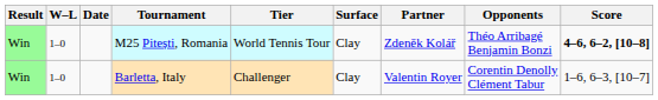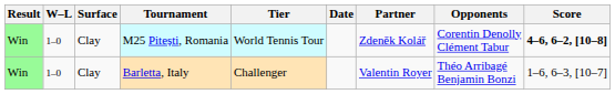 <table class="sortable wikitable">
 <tr>
 <th>Result</th>
 <th class="unsortable">W–L</th>
-<th>Date</th>
+<th>Surface</th>
 <th>Tournament</th>
 <th>Tier</th>
-<th>Surface</th>
+<th>Date</th>
 <th>Partner</th>
 <th>Opponents</th>
 <th class="unsortable">Score</th>
 </tr>
 <tr>
 <td bgcolor=98FB98>Win</td>
 <td><small>1–0</small></td>
-<td></td>
+<td>Clay</td>
 <td style="background:#cffcff;">M25 <a href='#'>Pitești</a>, Romania</td>
 <td style="background:#cffcff;">World Tennis Tour</td>
-<td>Clay</td>
+<td></td>
 <td> <a href='#'>Zdeněk Kolář</a></td>
-<td> <a href='#'>Théo Arribagé</a><br> <a href='#'>Benjamin Bonzi</a></td>
+<td> <a href='#'>Corentin Denolly</a><br> <a href='#'>Clément Tabur</a></td>
 <td><strong>4–6, 6–2, [10–8]</strong></td>
 </tr>
 <tr>
 <td bgcolor=98FB98>Win</td>
 <td><small>1–0</small></td>
-<td></td>
+<td>Clay</td>
 <td style="background:moccasin;"><a href='#'>Barletta</a>, Italy</td>
 <td style="background:moccasin;">Challenger</td>
-<td>Clay</td>
+<td></td>
 <td> <a href='#'>Valentin Royer</a></td>
-<td> <a href='#'>Corentin Denolly</a><br> <a href='#'>Clément Tabur</a></td>
+<td> <a href='#'>Théo Arribagé</a><br> <a href='#'>Benjamin Bonzi</a></td>
 <td>1–6, 6–3, [10–7]</td>
 </tr>
 </table>
